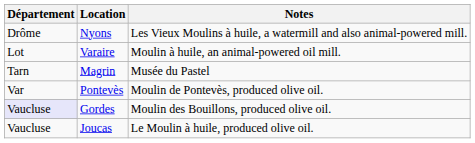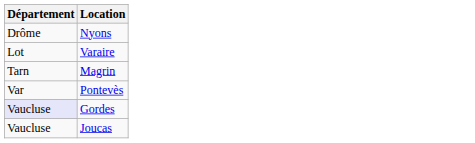 <table class="wikitable">
 <tr>
 <th>Département</th>
 <th>Location</th>
-<th>Notes</th>
 </tr>
 <tr>
 <td>Drôme</td>
 <td><a href='#'>Nyons</a></td>
-<td>Les Vieux Moulins à huile, a watermill and also animal-powered mill.</td>
 </tr>
 <tr>
 <td>Lot</td>
 <td><a href='#'>Varaire</a></td>
-<td>Moulin à huile, an animal-powered oil mill.</td>
 </tr>
 <tr>
 <td>Tarn</td>
 <td><a href='#'>Magrin</a></td>
-<td>Musée du Pastel</td>
 </tr>
 <tr>
 <td>Var</td>
 <td><a href='#'>Pontevès</a></td>
-<td>Moulin de Pontevès, produced olive oil.</td>
 </tr>
 <tr>
 <td style="background: lavender;">Vaucluse</td>
 <td><a href='#'>Gordes</a></td>
-<td>Moulin des Bouillons, produced olive oil.</td>
 </tr>
 <tr>
 <td>Vaucluse</td>
 <td><a href='#'>Joucas</a></td>
-<td>Le Moulin à huile, produced olive oil.</td>
 </tr>
 </table>
